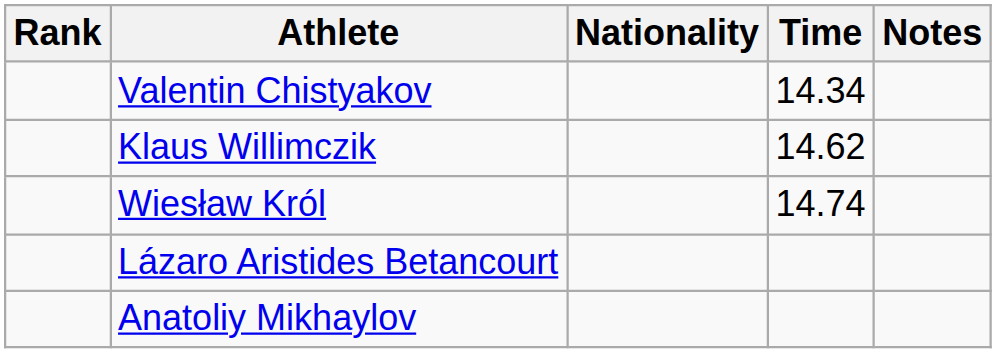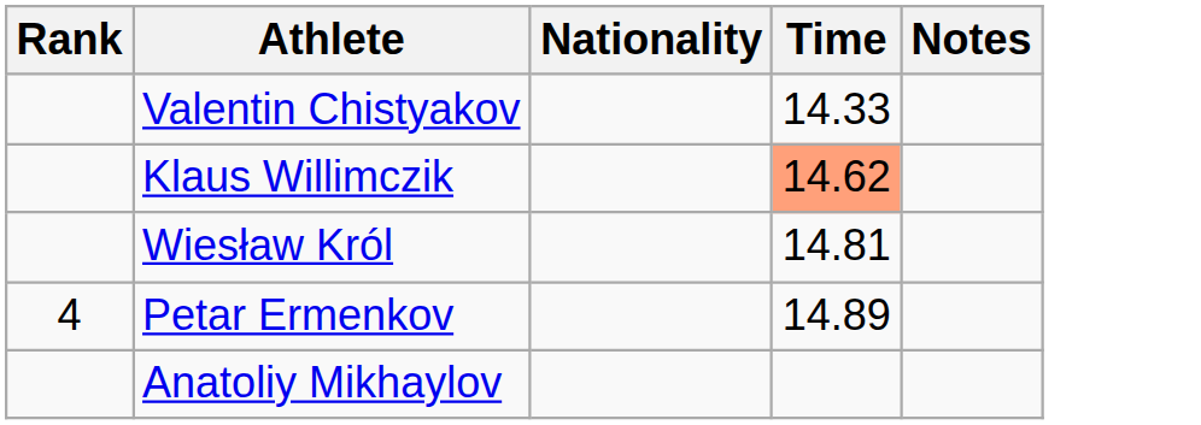 <table class="wikitable sortable" style="text-align:center">
 <tr>
 <th>Rank</th>
 <th>Athlete</th>
 <th>Nationality</th>
 <th>Time</th>
 <th>Notes</th>
 </tr>
 <tr>
 <td></td>
 <td align=left><a href='#'>Valentin Chistyakov</a></td>
 <td align=left></td>
-<td>14.34</td>
+<td>14.33</td>
 <td></td>
 </tr>
 <tr>
 <td></td>
 <td align=left><a href='#'>Klaus Willimczik</a></td>
 <td align=left></td>
-<td>14.62</td>
+<td style="background: lightsalmon;">14.62</td>
 <td></td>
 </tr>
 <tr>
 <td></td>
 <td align=left><a href='#'>Wiesław Król</a></td>
 <td align=left></td>
-<td>14.74</td>
+<td>14.81</td>
 <td></td>
 </tr>
 <tr>
-<td></td>
-<td align=left><a href='#'>Lázaro Aristides Betancourt</a></td>
+<td>4</td>
+<td align=left><a href='#'>Petar Ermenkov</a></td>
 <td align=left></td>
-<td></td>
+<td>14.89</td>
 <td></td>
 </tr>
 <tr>
 <td></td>
 <td align=left><a href='#'>Anatoliy Mikhaylov</a></td>
 <td align=left></td>
 <td></td>
 <td></td>
 </tr>
 </table>
